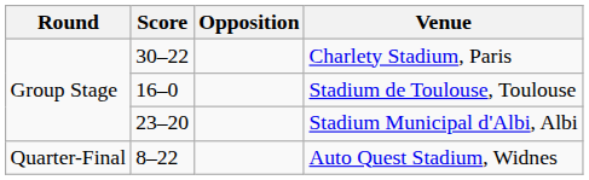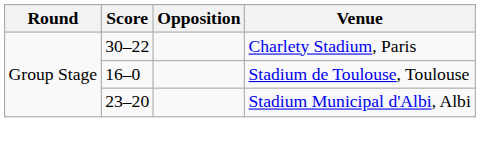 <table class="wikitable">
 <tr>
 <th>Round</th>
 <th>Score</th>
 <th>Opposition</th>
 <th>Venue</th>
 </tr>
 <tr>
 <td rowspan="3">Group Stage</td>
 <td>30–22</td>
 <td></td>
 <td><a href='#'>Charlety Stadium</a>, Paris</td>
 </tr>
 <tr>
 <td>16–0</td>
 <td></td>
 <td><a href='#'>Stadium de Toulouse</a>, Toulouse</td>
 </tr>
 <tr>
 <td>23–20</td>
 <td></td>
 <td><a href='#'>Stadium Municipal d'Albi</a>, Albi</td>
 </tr>
-<tr>
-<td>Quarter-Final</td>
-<td>8–22</td>
-<td></td>
-<td><a href='#'>Auto Quest Stadium</a>, Widnes</td>
-</tr>
 </table>
